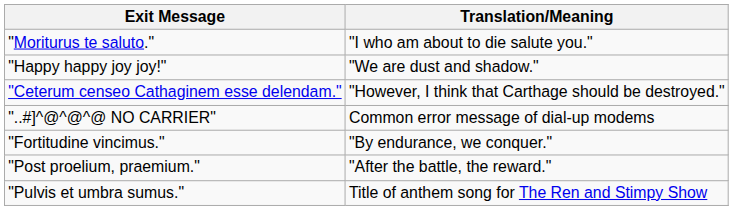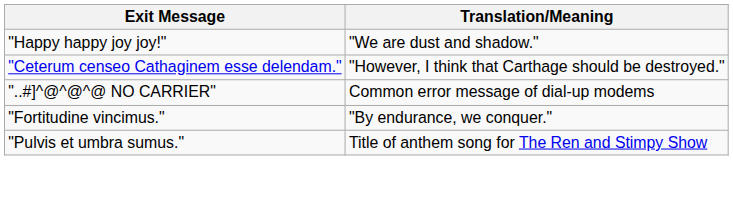 <table class="wikitable">
 <tr>
 <th>Exit Message</th>
 <th>Translation/Meaning</th>
-</tr>
-<tr>
-<td>"<a href='#'>Moriturus te saluto</a>."</td>
-<td>"I who am about to die salute you."</td>
 </tr>
 <tr>
 <td>"Happy happy joy joy!"</td>
 <td>"We are dust and shadow."</td>
 </tr>
 <tr>
 <td><a href='#'>"Ceterum censeo Cathaginem esse delendam."</a></td>
 <td>"However, I think that Carthage should be destroyed."</td>
 </tr>
 <tr>
 <td>"..#]^@^@^@ NO CARRIER"</td>
 <td>Common error message of dial-up modems</td>
 </tr>
 <tr>
 <td>"Fortitudine vincimus."</td>
 <td>"By endurance, we conquer."</td>
 </tr>
 <tr>
-<td>"Post proelium, praemium."</td>
-<td>"After the battle, the reward."</td>
-</tr>
-<tr>
 <td>"Pulvis et umbra sumus."</td>
 <td>Title of anthem song for <a href='#'>The Ren and Stimpy Show</a></td>
 </tr>
 </table>
